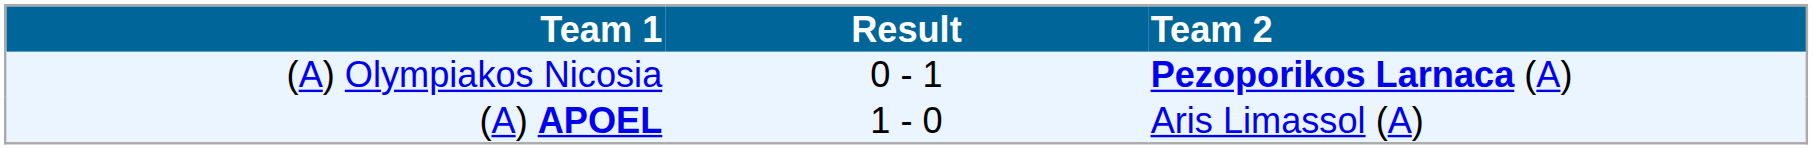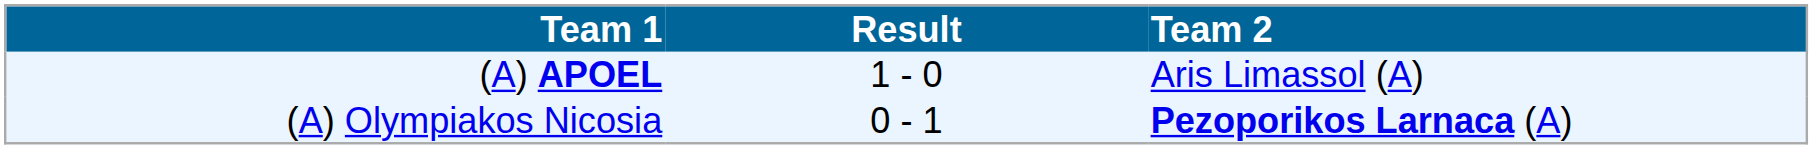 <table cellspacing="0" style="background: #EBF5FF; border: 1px #aaa solid; border-collapse: collapse; font-size: 95%;" width=60%>
 <tr bgcolor=#006699 style="color:white;">
 <th width=30% align="right">Team 1</th>
 <th width=22% align="center">Result</th>
 <th width=30% align="left">Team 2</th>
 </tr>
 <tr>
+<td align=right>(<a href='#'>A</a>) <strong><a href='#'>APOEL</a></strong></td>
+<td align=center>1 - 0</td>
+<td align=left><a href='#'>Aris Limassol</a> (<a href='#'>A</a>)</td>
+</tr>
+<tr>
 <td align=right>(<a href='#'>A</a>) <a href='#'>Olympiakos Nicosia</a></td>
 <td align=center>0 - 1</td>
 <td align=left><strong><a href='#'>Pezoporikos Larnaca</a></strong> (<a href='#'>A</a>)</td>
 </tr>
 <tr>
-<td align=right>(<a href='#'>A</a>) <strong><a href='#'>APOEL</a></strong></td>
-<td align=center>1 - 0</td>
-<td align=left><a href='#'>Aris Limassol</a> (<a href='#'>A</a>)</td>
-</tr>
-<tr>
 </tr>
 </table>
